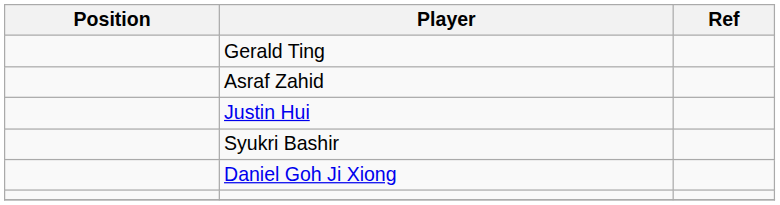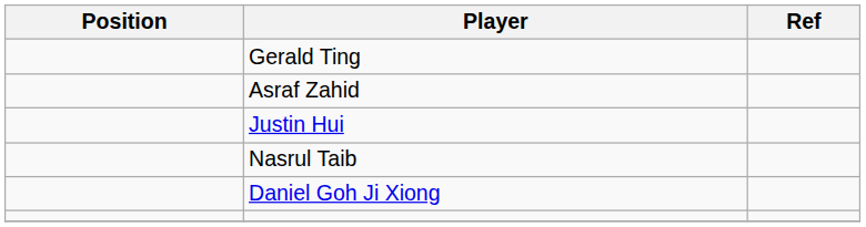 <table class="wikitable sortable" style="width:50%; text-align:center; font-size:100%; text-align:left;">
 <tr>
 <th><strong>Position</strong></th>
 <th><strong>Player</strong></th>
 <th><strong>Ref</strong></th>
 </tr>
 <tr>
 <td></td>
 <td> Gerald Ting</td>
 <td></td>
 </tr>
 <tr>
 <td></td>
 <td> Asraf Zahid</td>
 <td></td>
 </tr>
 <tr>
 <td></td>
 <td> <a href='#'>Justin Hui</a></td>
 <td></td>
 </tr>
 <tr>
 <td></td>
-<td> Syukri Bashir</td>
+<td> Nasrul Taib</td>
 <td></td>
 </tr>
 <tr>
 <td></td>
 <td> <a href='#'>Daniel Goh Ji Xiong</a></td>
 <td></td>
 </tr>
 <tr>
 <td></td>
 <td></td>
 <td></td>
 </tr>
 <tr>
 </tr>
 </table>
